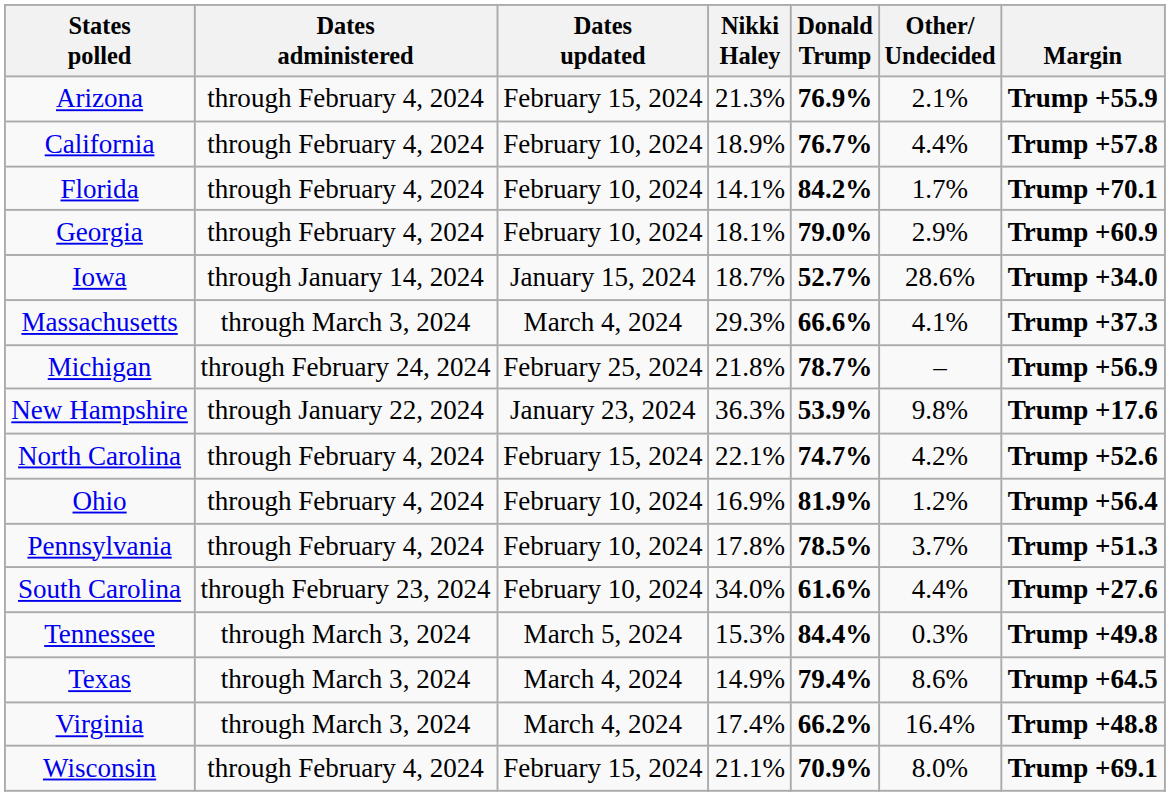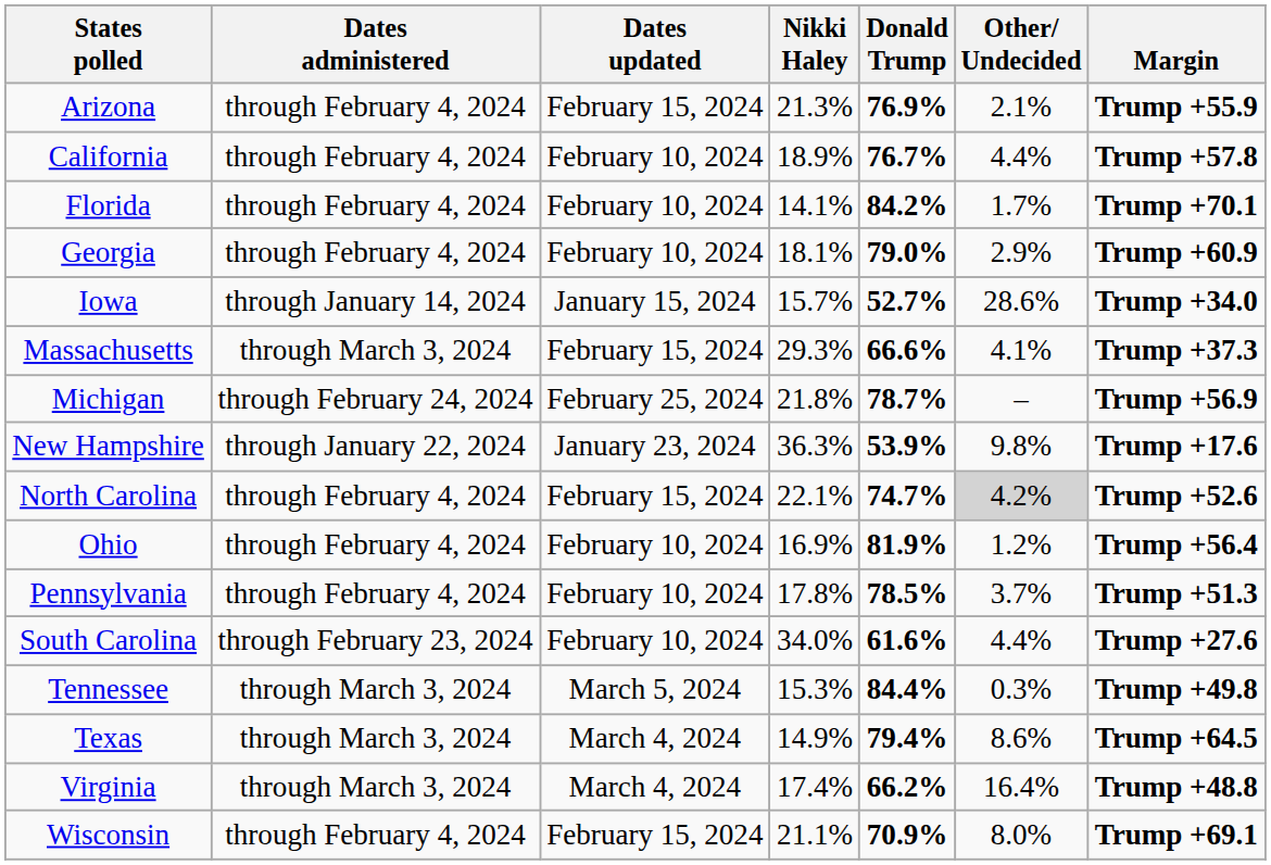 <table class="wikitable sortable mw-datatable" style="font-size:90%;text-align:center;">
 <tr valign="bottom" style="font-size:90%;">
 <th>States<br>polled</th>
 <th>Dates<br>administered</th>
 <th>Dates<br>updated</th>
 <th>Nikki<br>Haley</th>
 <th>Donald<br>Trump</th>
 <th>Other/<br>Undecided</th>
 <th>Margin</th>
 </tr>
 <tr>
 <td><a href='#'>Arizona</a></td>
 <td>through February 4, 2024</td>
 <td>February 15, 2024</td>
 <td>21.3%</td>
 <td><strong>76.9%</strong></td>
 <td>2.1%</td>
 <td><strong>Trump +55.9</strong></td>
 </tr>
 <tr>
 <td><a href='#'>California</a></td>
 <td>through February 4, 2024</td>
 <td>February 10, 2024</td>
 <td>18.9%</td>
 <td><strong>76.7%</strong></td>
 <td>4.4%</td>
 <td><strong>Trump +57.8</strong></td>
 </tr>
 <tr>
 <td><a href='#'>Florida</a></td>
 <td>through February 4, 2024</td>
 <td>February 10, 2024</td>
 <td>14.1%</td>
 <td><strong>84.2%</strong></td>
 <td>1.7%</td>
 <td><strong>Trump +70.1</strong></td>
 </tr>
 <tr>
 <td><a href='#'>Georgia</a></td>
 <td>through February 4, 2024</td>
 <td>February 10, 2024</td>
 <td>18.1%</td>
 <td><strong>79.0%</strong></td>
 <td>2.9%</td>
 <td><strong>Trump +60.9</strong></td>
 </tr>
 <tr>
 <td><a href='#'>Iowa</a></td>
 <td>through January 14, 2024</td>
 <td>January 15, 2024</td>
-<td>18.7%</td>
+<td>15.7%</td>
 <td><strong>52.7%</strong></td>
 <td>28.6%</td>
 <td><strong>Trump +34.0</strong></td>
 </tr>
 <tr>
 <td><a href='#'>Massachusetts</a></td>
 <td>through March 3, 2024</td>
-<td>March 4, 2024</td>
+<td>February 15, 2024</td>
 <td>29.3%</td>
 <td><strong>66.6%</strong></td>
 <td>4.1%</td>
 <td><strong>Trump +37.3</strong></td>
 </tr>
 <tr>
 <td><a href='#'>Michigan</a></td>
 <td>through February 24, 2024</td>
 <td>February 25, 2024</td>
 <td>21.8%</td>
 <td><strong>78.7%</strong></td>
 <td>–</td>
 <td><strong>Trump +56.9</strong></td>
 </tr>
 <tr>
 <td><a href='#'>New Hampshire</a></td>
 <td>through January 22, 2024</td>
 <td>January 23, 2024</td>
 <td>36.3%</td>
 <td><strong>53.9%</strong></td>
 <td>9.8%</td>
 <td><strong>Trump +17.6</strong></td>
 </tr>
 <tr>
 <td><a href='#'>North Carolina</a></td>
 <td>through February 4, 2024</td>
 <td>February 15, 2024</td>
 <td>22.1%</td>
 <td><strong>74.7%</strong></td>
-<td>4.2%</td>
+<td style="background: lightgrey;">4.2%</td>
 <td><strong>Trump +52.6</strong></td>
 </tr>
 <tr>
 <td><a href='#'>Ohio</a></td>
 <td>through February 4, 2024</td>
 <td>February 10, 2024</td>
 <td>16.9%</td>
 <td><strong>81.9%</strong></td>
 <td>1.2%</td>
 <td><strong>Trump +56.4</strong></td>
 </tr>
 <tr>
 <td><a href='#'>Pennsylvania</a></td>
 <td>through February 4, 2024</td>
 <td>February 10, 2024</td>
 <td>17.8%</td>
 <td><strong>78.5%</strong></td>
 <td>3.7%</td>
 <td><strong>Trump +51.3</strong></td>
 </tr>
 <tr>
 <td><a href='#'>South Carolina</a></td>
 <td>through February 23, 2024</td>
 <td>February 10, 2024</td>
 <td>34.0%</td>
 <td><strong>61.6%</strong></td>
 <td>4.4%</td>
 <td><strong>Trump +27.6</strong></td>
 </tr>
 <tr>
 <td><a href='#'>Tennessee</a></td>
 <td>through March 3, 2024</td>
 <td>March 5, 2024</td>
 <td>15.3%</td>
 <td><strong>84.4%</strong></td>
 <td>0.3%</td>
 <td><strong>Trump +49.8</strong></td>
 </tr>
 <tr>
 <td><a href='#'>Texas</a></td>
 <td>through March 3, 2024</td>
 <td>March 4, 2024</td>
 <td>14.9%</td>
 <td><strong>79.4%</strong></td>
 <td>8.6%</td>
 <td><strong>Trump +64.5</strong></td>
 </tr>
 <tr>
 <td><a href='#'>Virginia</a></td>
 <td>through March 3, 2024</td>
 <td>March 4, 2024</td>
 <td>17.4%</td>
 <td><strong>66.2%</strong></td>
 <td>16.4%</td>
 <td><strong>Trump +48.8</strong></td>
 </tr>
 <tr>
 <td><a href='#'>Wisconsin</a></td>
 <td>through February 4, 2024</td>
 <td>February 15, 2024</td>
 <td>21.1%</td>
 <td><strong>70.9%</strong></td>
 <td>8.0%</td>
 <td><strong>Trump +69.1</strong></td>
 </tr>
 </table>
